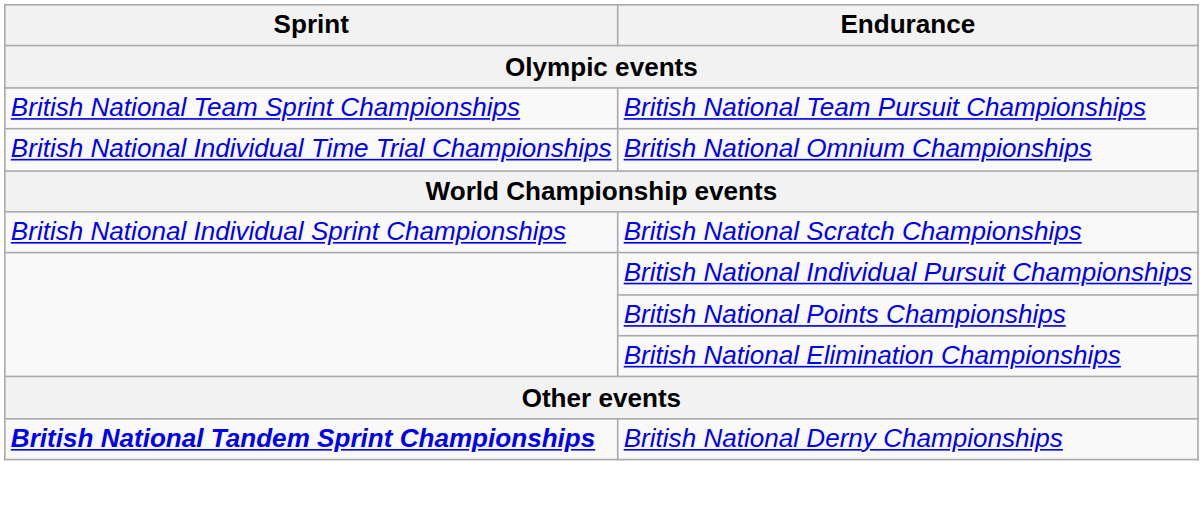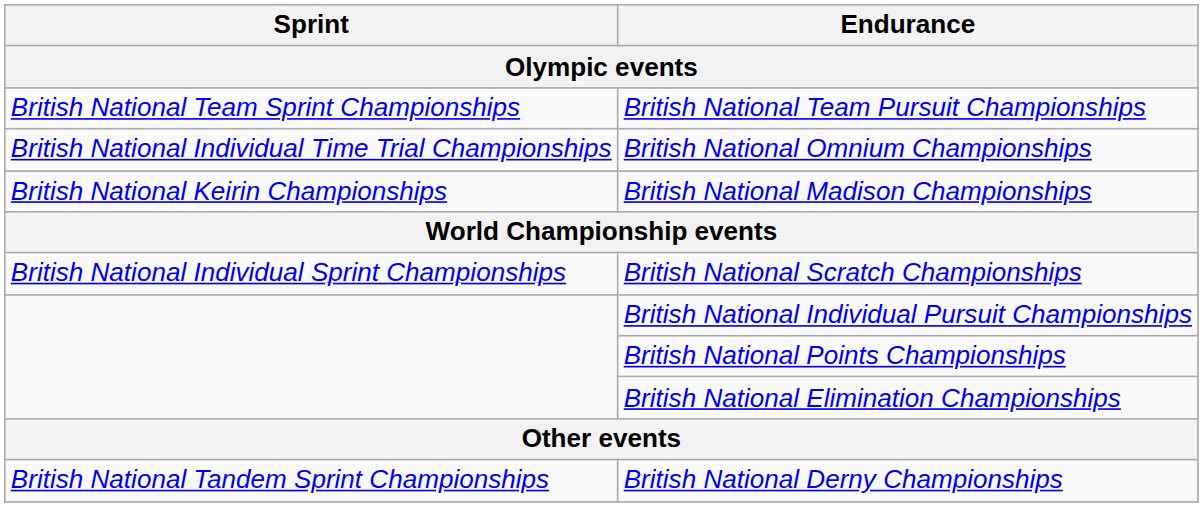 <table class="wikitable">
 <tr>
 <th>Sprint</th>
 <th>Endurance</th>
 </tr>
 <tr>
 <th colspan="2">Olympic events</th>
 </tr>
 <tr>
 <td><em><a href='#'>British National Team Sprint Championships</a></em></td>
 <td><em><a href='#'>British National Team Pursuit Championships</a></em></td>
 </tr>
 <tr>
 <td><em><a href='#'>British National Individual Time Trial Championships</a></em></td>
 <td><em><a href='#'>British National Omnium Championships</a></em></td>
+</tr>
+<tr>
+<td><em><a href='#'>British National Keirin Championships</a></em></td>
+<td><em><a href='#'>British National Madison Championships</a></em></td>
 </tr>
 <tr>
 <th colspan="2">World Championship events</th>
 </tr>
 <tr>
 <td><em><a href='#'>British National Individual Sprint Championships</a></em></td>
 <td><em><a href='#'>British National Scratch Championships</a></em></td>
 </tr>
 <tr>
 <td rowspan="3"></td>
 <td><em><a href='#'>British National Individual Pursuit Championships</a></em></td>
 </tr>
 <tr>
 <td><em><a href='#'>British National Points Championships</a></em></td>
 </tr>
 <tr>
 <td><em><a href='#'>British National Elimination Championships</a></em></td>
 </tr>
 <tr>
 <th colspan="2">Other events</th>
 </tr>
 <tr>
-<td><strong><em><a href='#'>British National Tandem Sprint Championships</a></em></strong></td>
+<td><em><a href='#'>British National Tandem Sprint Championships</a></em></td>
 <td><em><a href='#'>British National Derny Championships</a></em></td>
 </tr>
 </table>
